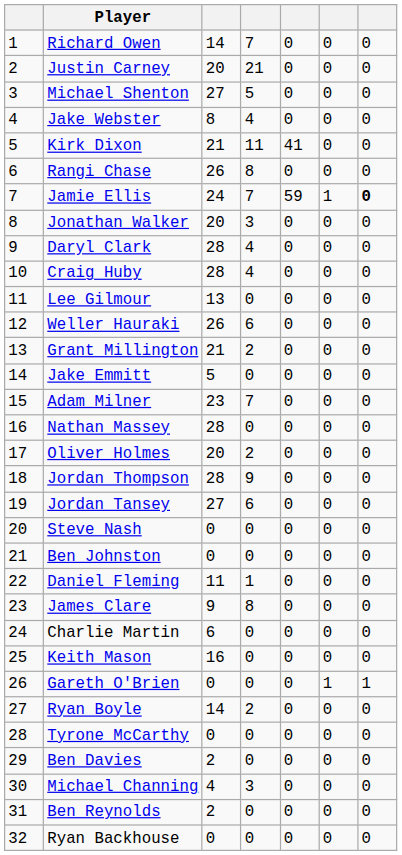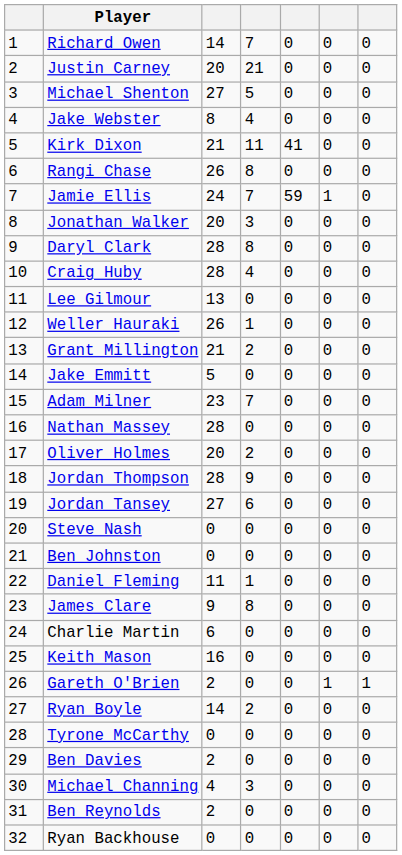 <table class="wikitable sortable defaultcenter col2left">
 <tr>
 <th style="width:2em;"></th>
 <th>Player</th>
 <th style="width:2em;"></th>
 <th style="width:2em;"></th>
 <th style="width:2em;"></th>
 <th style="width:2em;"></th>
 <th style="width:2em;"></th>
 </tr>
 <tr>
 <td>1</td>
 <td> <a href='#'>Richard Owen</a></td>
 <td>14</td>
 <td>7</td>
 <td>0</td>
 <td>0</td>
 <td>0</td>
 </tr>
 <tr>
 <td>2</td>
 <td> <a href='#'>Justin Carney</a></td>
 <td>20</td>
 <td>21</td>
 <td>0</td>
 <td>0</td>
 <td>0</td>
 </tr>
 <tr>
 <td>3</td>
 <td> <a href='#'>Michael Shenton</a></td>
 <td>27</td>
 <td>5</td>
 <td>0</td>
 <td>0</td>
 <td>0</td>
 </tr>
 <tr>
 <td>4</td>
 <td> <a href='#'>Jake Webster</a></td>
 <td>8</td>
 <td>4</td>
 <td>0</td>
 <td>0</td>
 <td>0</td>
 </tr>
 <tr>
 <td>5</td>
 <td> <a href='#'>Kirk Dixon</a></td>
 <td>21</td>
 <td>11</td>
 <td>41</td>
 <td>0</td>
 <td>0</td>
 </tr>
 <tr>
 <td>6</td>
 <td> <a href='#'>Rangi Chase</a></td>
 <td>26</td>
 <td>8</td>
 <td>0</td>
 <td>0</td>
 <td>0</td>
 </tr>
 <tr>
 <td>7</td>
 <td> <a href='#'>Jamie Ellis</a></td>
 <td>24</td>
 <td>7</td>
 <td>59</td>
 <td>1</td>
-<td><strong>0</strong></td>
+<td>0</td>
 </tr>
 <tr>
 <td>8</td>
 <td> <a href='#'>Jonathan Walker</a></td>
 <td>20</td>
 <td>3</td>
 <td>0</td>
 <td>0</td>
 <td>0</td>
 </tr>
 <tr>
 <td>9</td>
 <td> <a href='#'>Daryl Clark</a></td>
 <td>28</td>
-<td>4</td>
+<td>8</td>
 <td>0</td>
 <td>0</td>
 <td>0</td>
 </tr>
 <tr>
 <td>10</td>
 <td> <a href='#'>Craig Huby</a></td>
 <td>28</td>
 <td>4</td>
 <td>0</td>
 <td>0</td>
 <td>0</td>
 </tr>
 <tr>
 <td>11</td>
 <td> <a href='#'>Lee Gilmour</a></td>
 <td>13</td>
 <td>0</td>
 <td>0</td>
 <td>0</td>
 <td>0</td>
 </tr>
 <tr>
 <td>12</td>
 <td> <a href='#'>Weller Hauraki</a></td>
 <td>26</td>
-<td>6</td>
+<td>1</td>
 <td>0</td>
 <td>0</td>
 <td>0</td>
 </tr>
 <tr>
 <td>13</td>
 <td> <a href='#'>Grant Millington</a></td>
 <td>21</td>
 <td>2</td>
 <td>0</td>
 <td>0</td>
 <td>0</td>
 </tr>
 <tr>
 <td>14</td>
 <td> <a href='#'>Jake Emmitt</a></td>
 <td>5</td>
 <td>0</td>
 <td>0</td>
 <td>0</td>
 <td>0</td>
 </tr>
 <tr>
 <td>15</td>
 <td> <a href='#'>Adam Milner</a></td>
 <td>23</td>
 <td>7</td>
 <td>0</td>
 <td>0</td>
 <td>0</td>
 </tr>
 <tr>
 <td>16</td>
 <td> <a href='#'>Nathan Massey</a></td>
 <td>28</td>
 <td>0</td>
 <td>0</td>
 <td>0</td>
 <td>0</td>
 </tr>
 <tr>
 <td>17</td>
 <td> <a href='#'>Oliver Holmes</a></td>
 <td>20</td>
 <td>2</td>
 <td>0</td>
 <td>0</td>
 <td>0</td>
 </tr>
 <tr>
 <td>18</td>
 <td> <a href='#'>Jordan Thompson</a></td>
 <td>28</td>
 <td>9</td>
 <td>0</td>
 <td>0</td>
 <td>0</td>
 </tr>
 <tr>
 <td>19</td>
 <td> <a href='#'>Jordan Tansey</a></td>
 <td>27</td>
 <td>6</td>
 <td>0</td>
 <td>0</td>
 <td>0</td>
 </tr>
 <tr>
 <td>20</td>
 <td> <a href='#'>Steve Nash</a></td>
 <td>0</td>
 <td>0</td>
 <td>0</td>
 <td>0</td>
 <td>0</td>
 </tr>
 <tr>
 <td>21</td>
 <td> <a href='#'>Ben Johnston</a></td>
 <td>0</td>
 <td>0</td>
 <td>0</td>
 <td>0</td>
 <td>0</td>
 </tr>
 <tr>
 <td>22</td>
 <td> <a href='#'>Daniel Fleming</a></td>
 <td>11</td>
 <td>1</td>
 <td>0</td>
 <td>0</td>
 <td>0</td>
 </tr>
 <tr>
 <td>23</td>
 <td> <a href='#'>James Clare</a></td>
 <td>9</td>
 <td>8</td>
 <td>0</td>
 <td>0</td>
 <td>0</td>
 </tr>
 <tr>
 <td>24</td>
 <td> Charlie Martin</td>
 <td>6</td>
 <td>0</td>
 <td>0</td>
 <td>0</td>
 <td>0</td>
 </tr>
 <tr>
 <td>25</td>
 <td> <a href='#'>Keith Mason</a></td>
 <td>16</td>
 <td>0</td>
 <td>0</td>
 <td>0</td>
 <td>0</td>
 </tr>
 <tr>
 <td>26</td>
 <td> <a href='#'>Gareth O'Brien</a></td>
-<td>0</td>
+<td>2</td>
 <td>0</td>
 <td>0</td>
 <td>1</td>
 <td>1</td>
 </tr>
 <tr>
 <td>27</td>
 <td> <a href='#'>Ryan Boyle</a></td>
 <td>14</td>
 <td>2</td>
 <td>0</td>
 <td>0</td>
 <td>0</td>
 </tr>
 <tr>
 <td>28</td>
 <td> <a href='#'>Tyrone McCarthy</a></td>
 <td>0</td>
 <td>0</td>
 <td>0</td>
 <td>0</td>
 <td>0</td>
 </tr>
 <tr>
 <td>29</td>
 <td> <a href='#'>Ben Davies</a></td>
 <td>2</td>
 <td>0</td>
 <td>0</td>
 <td>0</td>
 <td>0</td>
 </tr>
 <tr>
 <td>30</td>
 <td> <a href='#'>Michael Channing</a></td>
 <td>4</td>
 <td>3</td>
 <td>0</td>
 <td>0</td>
 <td>0</td>
 </tr>
 <tr>
 <td>31</td>
 <td> <a href='#'>Ben Reynolds</a></td>
 <td>2</td>
 <td>0</td>
 <td>0</td>
 <td>0</td>
 <td>0</td>
 </tr>
 <tr>
 <td>32</td>
 <td> Ryan Backhouse</td>
 <td>0</td>
 <td>0</td>
 <td>0</td>
 <td>0</td>
 <td>0</td>
 </tr>
 </table>
